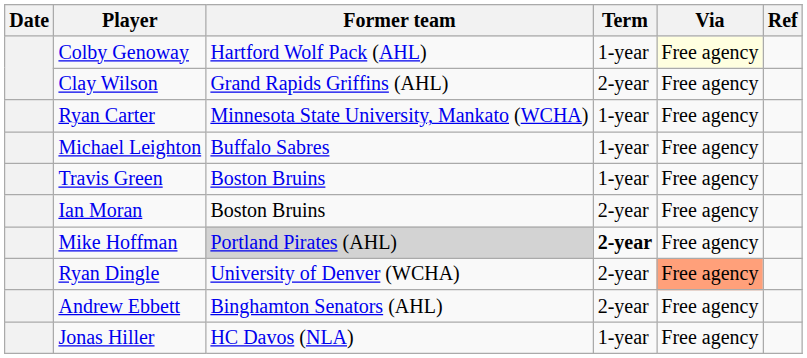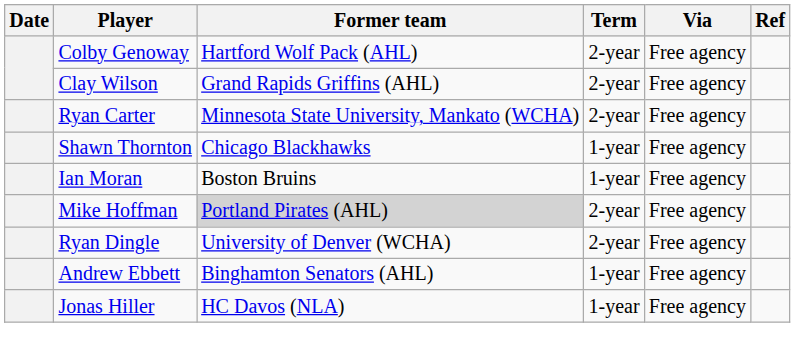 <table class="wikitable plainrowheaders">
 <tr style="background:#ddd; text-align:center;">
 <th>Date</th>
 <th>Player</th>
 <th>Former team</th>
 <th>Term</th>
 <th>Via</th>
 <th>Ref</th>
 </tr>
 <tr>
 <th scope="row" rowspan=2></th>
 <td><a href='#'>Colby Genoway</a></td>
 <td><a href='#'>Hartford Wolf Pack</a> (<a href='#'>AHL</a>)</td>
-<td>1-year</td>
-<td style="background: lightyellow;">Free agency</td>
+<td>2-year</td>
+<td>Free agency</td>
 <td></td>
 </tr>
 <tr>
 <td><a href='#'>Clay Wilson</a></td>
 <td><a href='#'>Grand Rapids Griffins</a> (AHL)</td>
 <td>2-year</td>
 <td>Free agency</td>
 <td></td>
 </tr>
 <tr>
 <th scope="row"></th>
 <td><a href='#'>Ryan Carter</a></td>
 <td><a href='#'>Minnesota State University, Mankato</a> (<a href='#'>WCHA</a>)</td>
-<td>1-year</td>
+<td>2-year</td>
 <td>Free agency</td>
 <td></td>
 </tr>
 <tr>
 <th scope="row"></th>
-<td><a href='#'>Michael Leighton</a></td>
-<td><a href='#'>Buffalo Sabres</a></td>
-<td>1-year</td>
-<td>Free agency</td>
-<td></td>
-</tr>
-<tr>
-<th scope="row"></th>
-<td><a href='#'>Travis Green</a></td>
-<td><a href='#'>Boston Bruins</a></td>
+<td><a href='#'>Shawn Thornton</a></td>
+<td><a href='#'>Chicago Blackhawks</a></td>
 <td>1-year</td>
 <td>Free agency</td>
 <td></td>
 </tr>
 <tr>
 <th scope="row"></th>
 <td><a href='#'>Ian Moran</a></td>
 <td>Boston Bruins</td>
-<td>2-year</td>
+<td>1-year</td>
 <td>Free agency</td>
 <td></td>
 </tr>
 <tr>
 <th scope="row"></th>
 <td><a href='#'>Mike Hoffman</a></td>
 <td style="background: lightgrey;"><a href='#'>Portland Pirates</a> (AHL)</td>
-<td><strong>2-year</strong></td>
+<td>2-year</td>
 <td>Free agency</td>
 <td></td>
 </tr>
 <tr>
 <th scope="row"></th>
 <td><a href='#'>Ryan Dingle</a></td>
 <td><a href='#'>University of Denver</a> (WCHA)</td>
 <td>2-year</td>
-<td style="background: lightsalmon;">Free agency</td>
+<td>Free agency</td>
 <td></td>
 </tr>
 <tr>
 <th scope="row"></th>
 <td><a href='#'>Andrew Ebbett</a></td>
 <td><a href='#'>Binghamton Senators</a> (AHL)</td>
-<td>2-year</td>
+<td>1-year</td>
 <td>Free agency</td>
 <td></td>
 </tr>
 <tr>
 <th scope="row"></th>
 <td><a href='#'>Jonas Hiller</a></td>
 <td><a href='#'>HC Davos</a> (<a href='#'>NLA</a>)</td>
 <td>1-year</td>
 <td>Free agency</td>
 <td></td>
 </tr>
 </table>
